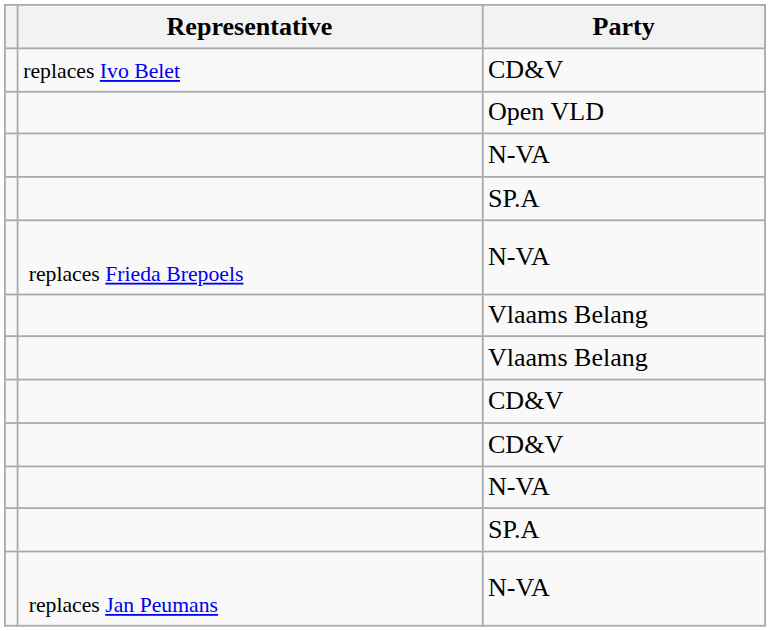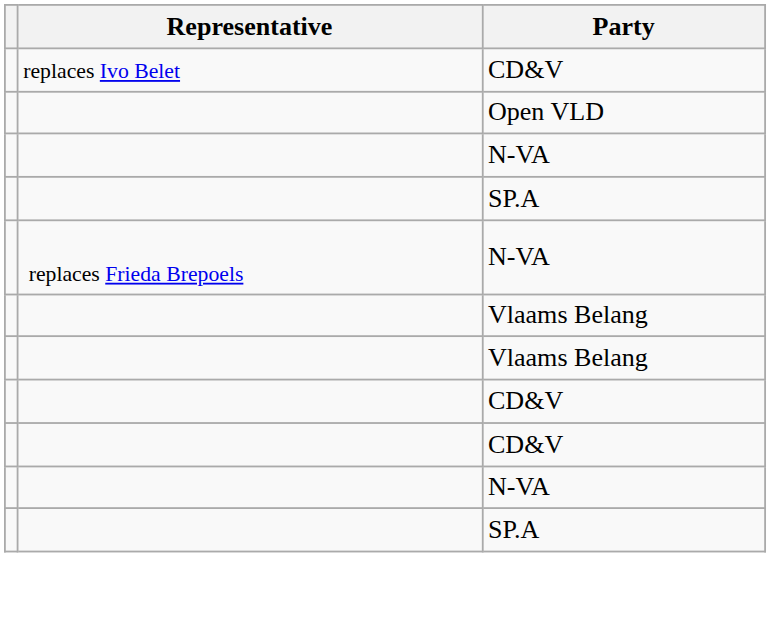 <table class="sortable wikitable" style="text-align:left; font-size:90%">
 <tr>
 <th></th>
 <th width="250">Representative</th>
 <th width="150">Party</th>
 </tr>
 <tr>
 <td></td>
 <td align=left> <small>replaces <a href='#'>Ivo Belet</a></small></td>
 <td>CD&V</td>
 </tr>
 <tr>
 <td></td>
 <td align=left></td>
 <td>Open VLD</td>
 </tr>
 <tr>
 <td></td>
 <td align=left></td>
 <td>N-VA</td>
 </tr>
 <tr>
 <td></td>
 <td align=left></td>
 <td>SP.A</td>
 </tr>
 <tr>
 <td></td>
 <td align=left><br><small> replaces <a href='#'>Frieda Brepoels</a></small></td>
 <td>N-VA</td>
 </tr>
 <tr>
 <td></td>
 <td align=left></td>
 <td>Vlaams Belang</td>
 </tr>
 <tr>
 <td></td>
 <td align=left></td>
 <td>Vlaams Belang</td>
 </tr>
 <tr>
 <td></td>
 <td align=left></td>
 <td>CD&V</td>
 </tr>
 <tr>
 <td></td>
 <td align=left></td>
 <td>CD&V</td>
 </tr>
 <tr>
 <td></td>
 <td align=left></td>
 <td>N-VA</td>
 </tr>
 <tr>
 <td></td>
 <td align=left></td>
 <td>SP.A</td>
 </tr>
-<tr>
-<td></td>
-<td align=left><br><small> replaces <a href='#'>Jan Peumans</a></small></td>
-<td>N-VA</td>
-</tr>
 </table>
